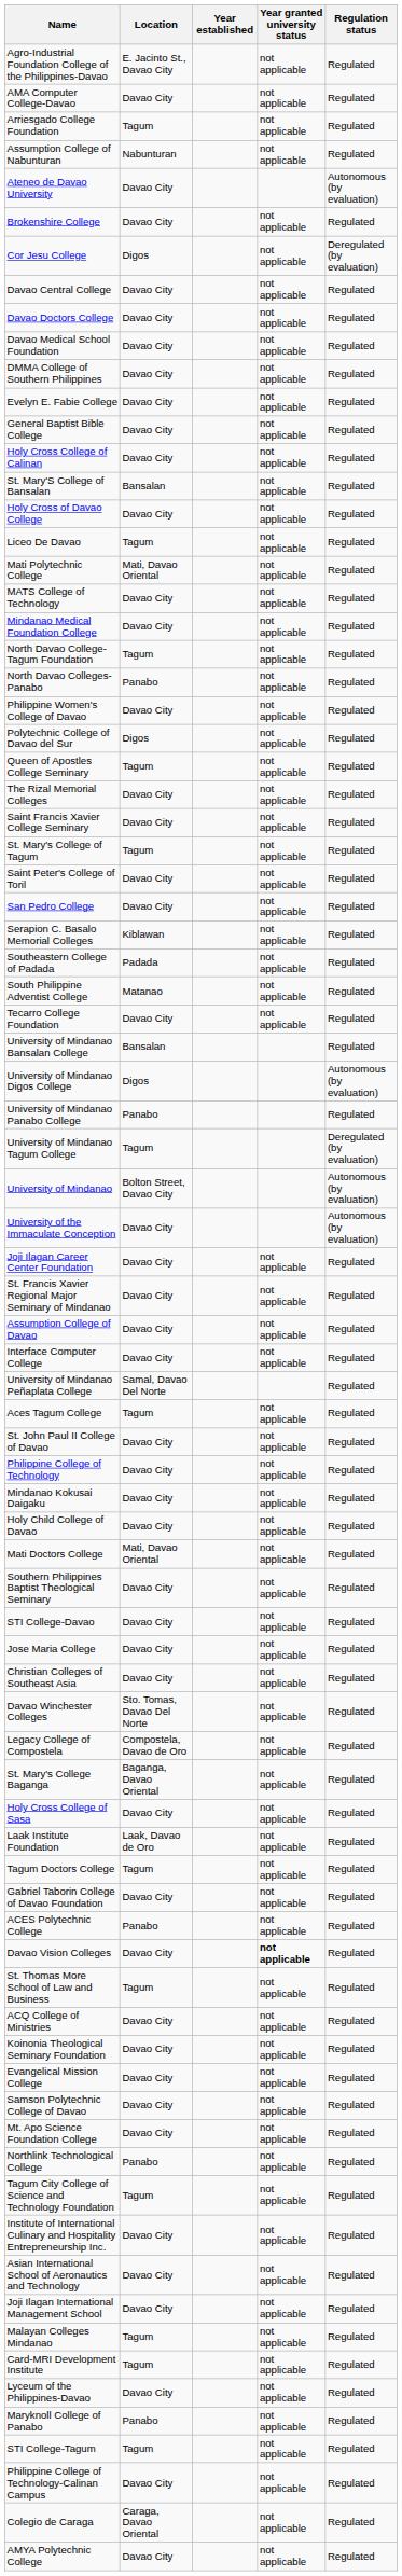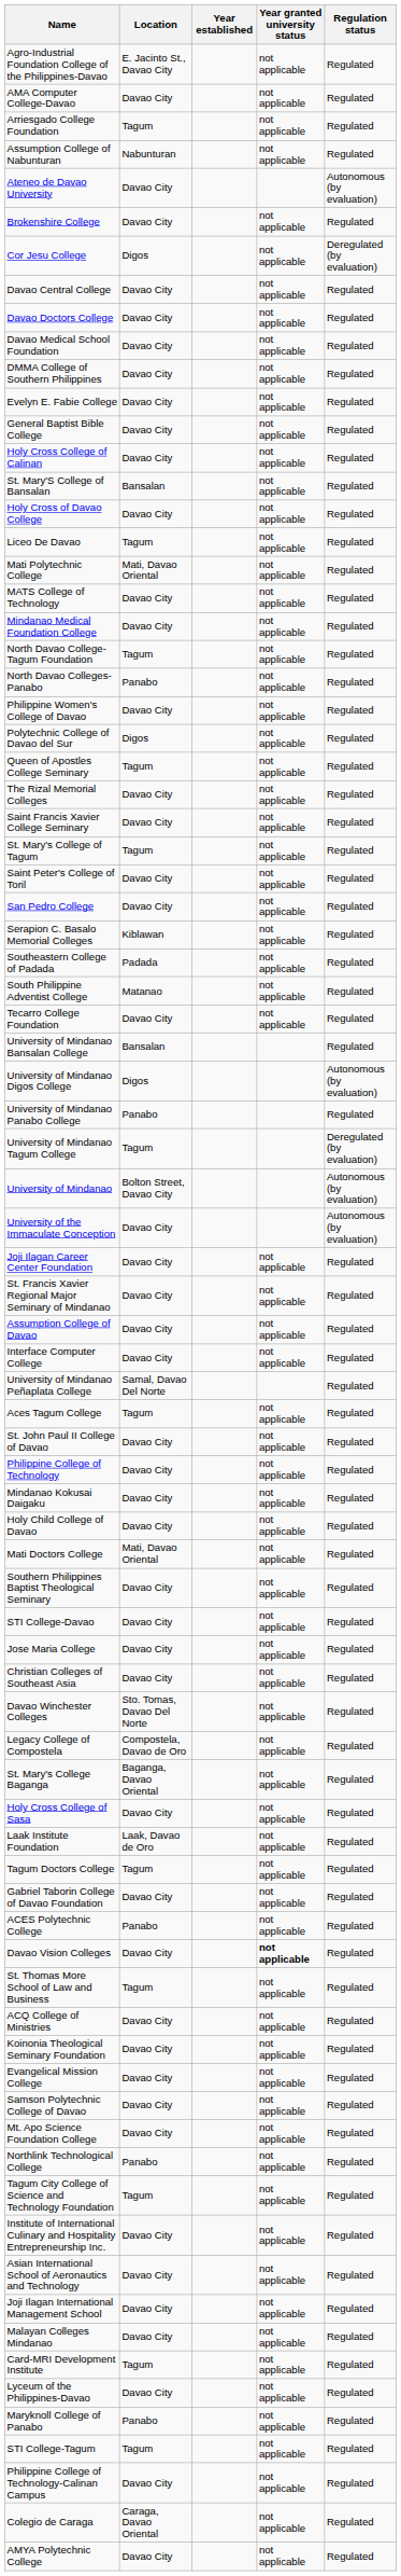 <table class="wikitable sortable static-row-numbers">
 <tr>
 <th>Name</th>
 <th class="unsortable">Location</th>
 <th>Year established</th>
 <th style="vertical-align:middle;">Year granted university status</th>
 <th style="vertical-align:middle;">Regulation status</th>
 </tr>
 <tr>
 <td>Agro-Industrial Foundation College of the Philippines-Davao</td>
 <td>E. Jacinto St., Davao City</td>
 <td></td>
 <td style="vertical-align:middle;">not applicable</td>
 <td style="vertical-align:middle;">Regulated</td>
 </tr>
 <tr>
 <td>AMA Computer College-Davao</td>
 <td>Davao City</td>
 <td></td>
 <td style="vertical-align:middle;">not applicable</td>
 <td style="vertical-align:middle;">Regulated</td>
 </tr>
 <tr>
 <td>Arriesgado College Foundation</td>
 <td>Tagum</td>
 <td></td>
 <td style="vertical-align:middle;">not applicable</td>
 <td style="vertical-align:middle;">Regulated</td>
 </tr>
 <tr>
 <td>Assumption College of Nabunturan</td>
 <td>Nabunturan</td>
 <td></td>
 <td style="vertical-align:middle;">not applicable</td>
 <td style="vertical-align:middle;">Regulated</td>
 </tr>
 <tr>
 <td><a href='#'>Ateneo de Davao University</a></td>
 <td>Davao City</td>
 <td></td>
 <td></td>
 <td style="vertical-align:middle;">Autonomous (by evaluation)</td>
 </tr>
 <tr>
 <td><a href='#'>Brokenshire College</a></td>
 <td>Davao City</td>
 <td></td>
 <td style="vertical-align:middle;">not applicable</td>
 <td style="vertical-align:middle;">Regulated</td>
 </tr>
 <tr>
 <td><a href='#'>Cor Jesu College</a></td>
 <td>Digos</td>
 <td></td>
 <td style="vertical-align:middle;">not applicable</td>
 <td style="vertical-align:middle;">Deregulated (by evaluation)</td>
 </tr>
 <tr>
 <td>Davao Central College</td>
 <td>Davao City</td>
 <td></td>
 <td style="vertical-align:middle;">not applicable</td>
 <td style="vertical-align:middle;">Regulated</td>
 </tr>
 <tr>
 <td><a href='#'>Davao Doctors College</a></td>
 <td>Davao City</td>
 <td></td>
 <td style="vertical-align:middle;">not applicable</td>
 <td style="vertical-align:middle;">Regulated</td>
 </tr>
 <tr>
 <td>Davao Medical School Foundation</td>
 <td>Davao City</td>
 <td></td>
 <td style="vertical-align:middle;">not applicable</td>
 <td style="vertical-align:middle;">Regulated</td>
 </tr>
 <tr>
 <td>DMMA College of Southern Philippines</td>
 <td>Davao City</td>
 <td></td>
 <td style="vertical-align:middle;">not applicable</td>
 <td style="vertical-align:middle;">Regulated</td>
 </tr>
 <tr>
 <td>Evelyn E. Fabie College</td>
 <td>Davao City</td>
 <td></td>
 <td style="vertical-align:middle;">not applicable</td>
 <td style="vertical-align:middle;">Regulated</td>
 </tr>
 <tr>
 <td>General Baptist Bible College</td>
 <td>Davao City</td>
 <td></td>
 <td style="vertical-align:middle;">not applicable</td>
 <td style="vertical-align:middle;">Regulated</td>
 </tr>
 <tr>
 <td><a href='#'>Holy Cross College of Calinan</a></td>
 <td>Davao City</td>
 <td></td>
 <td style="vertical-align:middle;">not applicable</td>
 <td style="vertical-align:middle;">Regulated</td>
 </tr>
 <tr>
 <td>St. Mary'S College of Bansalan</td>
 <td>Bansalan</td>
 <td></td>
 <td style="vertical-align:middle;">not applicable</td>
 <td style="vertical-align:middle;">Regulated</td>
 </tr>
 <tr>
 <td><a href='#'>Holy Cross of Davao College</a></td>
 <td>Davao City</td>
 <td></td>
 <td style="vertical-align:middle;">not applicable</td>
 <td style="vertical-align:middle;">Regulated</td>
 </tr>
 <tr>
 <td>Liceo De Davao</td>
 <td>Tagum</td>
 <td></td>
 <td style="vertical-align:middle;">not applicable</td>
 <td style="vertical-align:middle;">Regulated</td>
 </tr>
 <tr>
 <td>Mati Polytechnic College</td>
 <td>Mati, Davao Oriental</td>
 <td></td>
 <td style="vertical-align:middle;">not applicable</td>
 <td style="vertical-align:middle;">Regulated</td>
 </tr>
 <tr>
 <td>MATS College of Technology</td>
 <td>Davao City</td>
 <td></td>
 <td style="vertical-align:middle;">not applicable</td>
 <td style="vertical-align:middle;">Regulated</td>
 </tr>
 <tr>
 <td><a href='#'>Mindanao Medical Foundation College</a></td>
 <td>Davao City</td>
 <td></td>
 <td style="vertical-align:middle;">not applicable</td>
 <td style="vertical-align:middle;">Regulated</td>
 </tr>
 <tr>
 <td>North Davao College-Tagum Foundation</td>
 <td>Tagum</td>
 <td></td>
 <td style="vertical-align:middle;">not applicable</td>
 <td style="vertical-align:middle;">Regulated</td>
 </tr>
 <tr>
 <td>North Davao Colleges-Panabo</td>
 <td>Panabo</td>
 <td></td>
 <td style="vertical-align:middle;">not applicable</td>
 <td style="vertical-align:middle;">Regulated</td>
 </tr>
 <tr>
 <td>Philippine Women's College of Davao</td>
 <td>Davao City</td>
 <td></td>
 <td style="vertical-align:middle;">not applicable</td>
 <td style="vertical-align:middle;">Regulated</td>
 </tr>
 <tr>
 <td>Polytechnic College of Davao del Sur</td>
 <td>Digos</td>
 <td></td>
 <td style="vertical-align:middle;">not applicable</td>
 <td style="vertical-align:middle;">Regulated</td>
 </tr>
 <tr>
 <td>Queen of Apostles College Seminary</td>
 <td>Tagum</td>
 <td></td>
 <td style="vertical-align:middle;">not applicable</td>
 <td style="vertical-align:middle;">Regulated</td>
 </tr>
 <tr>
 <td>The Rizal Memorial Colleges</td>
 <td>Davao City</td>
 <td></td>
 <td style="vertical-align:middle;">not applicable</td>
 <td style="vertical-align:middle;">Regulated</td>
 </tr>
 <tr>
 <td>Saint Francis Xavier College Seminary</td>
 <td>Davao City</td>
 <td></td>
 <td style="vertical-align:middle;">not applicable</td>
 <td style="vertical-align:middle;">Regulated</td>
 </tr>
 <tr>
 <td>St. Mary's College of Tagum</td>
 <td>Tagum</td>
 <td></td>
 <td style="vertical-align:middle;">not applicable</td>
 <td style="vertical-align:middle;">Regulated</td>
 </tr>
 <tr>
 <td>Saint Peter's College of Toril</td>
 <td>Davao City</td>
 <td></td>
 <td style="vertical-align:middle;">not applicable</td>
 <td style="vertical-align:middle;">Regulated</td>
 </tr>
 <tr>
 <td><a href='#'>San Pedro College</a></td>
 <td>Davao City</td>
 <td></td>
 <td style="vertical-align:middle;">not applicable</td>
 <td style="vertical-align:middle;">Regulated</td>
 </tr>
 <tr>
 <td>Serapion C. Basalo Memorial Colleges</td>
 <td>Kiblawan</td>
 <td></td>
 <td style="vertical-align:middle;">not applicable</td>
 <td style="vertical-align:middle;">Regulated</td>
 </tr>
 <tr>
 <td>Southeastern College of Padada</td>
 <td>Padada</td>
 <td></td>
 <td style="vertical-align:middle;">not applicable</td>
 <td style="vertical-align:middle;">Regulated</td>
 </tr>
 <tr>
 <td>South Philippine Adventist College</td>
 <td>Matanao</td>
 <td></td>
 <td style="vertical-align:middle;">not applicable</td>
 <td style="vertical-align:middle;">Regulated</td>
 </tr>
 <tr>
 <td>Tecarro College Foundation</td>
 <td>Davao City</td>
 <td></td>
 <td style="vertical-align:middle;">not applicable</td>
 <td style="vertical-align:middle;">Regulated</td>
 </tr>
 <tr>
 <td>University of Mindanao Bansalan College</td>
 <td>Bansalan</td>
 <td></td>
 <td></td>
 <td style="vertical-align:middle;">Regulated</td>
 </tr>
 <tr>
 <td>University of Mindanao Digos College</td>
 <td>Digos</td>
 <td></td>
 <td></td>
 <td style="vertical-align:middle;">Autonomous (by evaluation)</td>
 </tr>
 <tr>
 <td>University of Mindanao Panabo College</td>
 <td>Panabo</td>
 <td></td>
 <td></td>
 <td style="vertical-align:middle;">Regulated</td>
 </tr>
 <tr>
 <td>University of Mindanao Tagum College</td>
 <td>Tagum</td>
 <td></td>
 <td></td>
 <td style="vertical-align:middle;">Deregulated (by evaluation)</td>
 </tr>
 <tr>
 <td><a href='#'>University of Mindanao</a></td>
 <td>Bolton Street, Davao City</td>
 <td></td>
 <td></td>
 <td style="vertical-align:middle;">Autonomous (by evaluation)</td>
 </tr>
 <tr>
 <td><a href='#'>University of the Immaculate Conception</a></td>
 <td>Davao City</td>
 <td></td>
 <td></td>
 <td style="vertical-align:middle;">Autonomous (by evaluation)</td>
 </tr>
 <tr>
 <td><a href='#'>Joji Ilagan Career Center Foundation</a></td>
 <td>Davao City</td>
 <td></td>
 <td style="vertical-align:middle;">not applicable</td>
 <td style="vertical-align:middle;">Regulated</td>
 </tr>
 <tr>
 <td>St. Francis Xavier Regional Major Seminary of Mindanao</td>
 <td>Davao City</td>
 <td></td>
 <td style="vertical-align:middle;">not applicable</td>
 <td style="vertical-align:middle;">Regulated</td>
 </tr>
 <tr>
 <td><a href='#'>Assumption College of Davao</a></td>
 <td>Davao City</td>
 <td></td>
 <td style="vertical-align:middle;">not applicable</td>
 <td style="vertical-align:middle;">Regulated</td>
 </tr>
 <tr>
 <td>Interface Computer College</td>
 <td>Davao City</td>
 <td></td>
 <td style="vertical-align:middle;">not applicable</td>
 <td style="vertical-align:middle;">Regulated</td>
 </tr>
 <tr>
 <td>University of Mindanao Peñaplata College</td>
 <td>Samal, Davao Del Norte</td>
 <td></td>
 <td></td>
 <td style="vertical-align:middle;">Regulated</td>
 </tr>
 <tr>
 <td>Aces Tagum College</td>
 <td>Tagum</td>
 <td></td>
 <td style="vertical-align:middle;">not applicable</td>
 <td style="vertical-align:middle;">Regulated</td>
 </tr>
 <tr>
 <td>St. John Paul II College of Davao</td>
 <td>Davao City</td>
 <td></td>
 <td style="vertical-align:middle;">not applicable</td>
 <td style="vertical-align:middle;">Regulated</td>
 </tr>
 <tr>
 <td><a href='#'>Philippine College of Technology</a></td>
 <td>Davao City</td>
 <td></td>
 <td style="vertical-align:middle;">not applicable</td>
 <td style="vertical-align:middle;">Regulated</td>
 </tr>
 <tr>
 <td>Mindanao Kokusai Daigaku</td>
 <td>Davao City</td>
 <td></td>
 <td style="vertical-align:middle;">not applicable</td>
 <td style="vertical-align:middle;">Regulated</td>
 </tr>
 <tr>
 <td>Holy Child College of Davao</td>
 <td>Davao City</td>
 <td></td>
 <td style="vertical-align:middle;">not applicable</td>
 <td style="vertical-align:middle;">Regulated</td>
 </tr>
 <tr>
 <td>Mati Doctors College</td>
 <td>Mati, Davao Oriental</td>
 <td></td>
 <td style="vertical-align:middle;">not applicable</td>
 <td style="vertical-align:middle;">Regulated</td>
 </tr>
 <tr>
 <td>Southern Philippines Baptist Theological Seminary</td>
 <td>Davao City</td>
 <td></td>
 <td style="vertical-align:middle;">not applicable</td>
 <td style="vertical-align:middle;">Regulated</td>
 </tr>
 <tr>
 <td>STI College-Davao</td>
 <td>Davao City</td>
 <td></td>
 <td style="vertical-align:middle;">not applicable</td>
 <td style="vertical-align:middle;">Regulated</td>
 </tr>
 <tr>
 <td>Jose Maria College</td>
 <td>Davao City</td>
 <td></td>
 <td style="vertical-align:middle;">not applicable</td>
 <td style="vertical-align:middle;">Regulated</td>
 </tr>
 <tr>
 <td>Christian Colleges of Southeast Asia</td>
 <td>Davao City</td>
 <td></td>
 <td style="vertical-align:middle;">not applicable</td>
 <td style="vertical-align:middle;">Regulated</td>
 </tr>
 <tr>
 <td>Davao Winchester Colleges</td>
 <td>Sto. Tomas, Davao Del Norte</td>
 <td></td>
 <td style="vertical-align:middle;">not applicable</td>
 <td style="vertical-align:middle;">Regulated</td>
 </tr>
 <tr>
 <td>Legacy College of Compostela</td>
 <td>Compostela, Davao de Oro</td>
 <td></td>
 <td style="vertical-align:middle;">not applicable</td>
 <td style="vertical-align:middle;">Regulated</td>
 </tr>
 <tr>
 <td>St. Mary's College Baganga</td>
 <td>Baganga, Davao Oriental</td>
 <td></td>
 <td style="vertical-align:middle;">not applicable</td>
 <td style="vertical-align:middle;">Regulated</td>
 </tr>
 <tr>
 <td><a href='#'>Holy Cross College of Sasa</a></td>
 <td>Davao City</td>
 <td></td>
 <td style="vertical-align:middle;">not applicable</td>
 <td style="vertical-align:middle;">Regulated</td>
 </tr>
 <tr>
 <td>Laak Institute Foundation</td>
 <td>Laak, Davao de Oro</td>
 <td></td>
 <td style="vertical-align:middle;">not applicable</td>
 <td style="vertical-align:middle;">Regulated</td>
 </tr>
 <tr>
 <td>Tagum Doctors College</td>
 <td>Tagum</td>
 <td></td>
 <td style="vertical-align:middle;">not applicable</td>
 <td style="vertical-align:middle;">Regulated</td>
 </tr>
 <tr>
 <td>Gabriel Taborin College of Davao Foundation</td>
 <td>Davao City</td>
 <td></td>
 <td style="vertical-align:middle;">not applicable</td>
 <td style="vertical-align:middle;">Regulated</td>
 </tr>
 <tr>
 <td>ACES Polytechnic College</td>
 <td>Panabo</td>
 <td></td>
 <td style="vertical-align:middle;">not applicable</td>
 <td style="vertical-align:middle;">Regulated</td>
 </tr>
 <tr>
 <td>Davao Vision Colleges</td>
 <td>Davao City</td>
 <td></td>
 <td style="vertical-align:middle;"><strong>not applicable</strong></td>
 <td style="vertical-align:middle;">Regulated</td>
 </tr>
 <tr>
 <td>St. Thomas More School of Law and Business</td>
 <td>Tagum</td>
 <td></td>
 <td style="vertical-align:middle;">not applicable</td>
 <td style="vertical-align:middle;">Regulated</td>
 </tr>
 <tr>
 <td>ACQ College of Ministries</td>
 <td>Davao City</td>
 <td></td>
 <td style="vertical-align:middle;">not applicable</td>
 <td style="vertical-align:middle;">Regulated</td>
 </tr>
 <tr>
 <td>Koinonia Theological Seminary Foundation</td>
 <td>Davao City</td>
 <td></td>
 <td style="vertical-align:middle;">not applicable</td>
 <td style="vertical-align:middle;">Regulated</td>
 </tr>
 <tr>
 <td>Evangelical Mission College</td>
 <td>Davao City</td>
 <td></td>
 <td style="vertical-align:middle;">not applicable</td>
 <td style="vertical-align:middle;">Regulated</td>
 </tr>
 <tr>
 <td>Samson Polytechnic College of Davao</td>
 <td>Davao City</td>
 <td></td>
 <td style="vertical-align:middle;">not applicable</td>
 <td style="vertical-align:middle;">Regulated</td>
 </tr>
 <tr>
 <td>Mt. Apo Science Foundation College</td>
 <td>Davao City</td>
 <td></td>
 <td style="vertical-align:middle;">not applicable</td>
 <td style="vertical-align:middle;">Regulated</td>
 </tr>
 <tr>
 <td>Northlink Technological College</td>
 <td>Panabo</td>
 <td></td>
 <td style="vertical-align:middle;">not applicable</td>
 <td style="vertical-align:middle;">Regulated</td>
 </tr>
 <tr>
 <td>Tagum City College of Science and Technology Foundation</td>
 <td>Tagum</td>
 <td></td>
 <td style="vertical-align:middle;">not applicable</td>
 <td style="vertical-align:middle;">Regulated</td>
 </tr>
 <tr>
 <td>Institute of International Culinary and Hospitality Entrepreneurship Inc.</td>
 <td>Davao City</td>
 <td></td>
 <td style="vertical-align:middle;">not applicable</td>
 <td style="vertical-align:middle;">Regulated</td>
 </tr>
 <tr>
 <td>Asian International School of Aeronautics and Technology</td>
 <td>Davao City</td>
 <td></td>
 <td style="vertical-align:middle;">not applicable</td>
 <td style="vertical-align:middle;">Regulated</td>
 </tr>
 <tr>
 <td>Joji Ilagan International Management School</td>
 <td>Davao City</td>
 <td></td>
 <td style="vertical-align:middle;">not applicable</td>
 <td style="vertical-align:middle;">Regulated</td>
 </tr>
 <tr>
 <td>Malayan Colleges Mindanao</td>
-<td>Tagum</td>
+<td>Davao City</td>
 <td></td>
 <td style="vertical-align:middle;">not applicable</td>
 <td style="vertical-align:middle;">Regulated</td>
 </tr>
 <tr>
 <td>Card-MRI Development Institute</td>
 <td>Tagum</td>
 <td></td>
 <td style="vertical-align:middle;">not applicable</td>
 <td style="vertical-align:middle;">Regulated</td>
 </tr>
 <tr>
 <td>Lyceum of the Philippines-Davao</td>
 <td>Davao City</td>
 <td></td>
 <td style="vertical-align:middle;">not applicable</td>
 <td style="vertical-align:middle;">Regulated</td>
 </tr>
 <tr>
 <td>Maryknoll College of Panabo</td>
 <td>Panabo</td>
 <td></td>
 <td style="vertical-align:middle;">not applicable</td>
 <td style="vertical-align:middle;">Regulated</td>
 </tr>
 <tr>
 <td>STI College-Tagum</td>
 <td>Tagum</td>
 <td></td>
 <td style="vertical-align:middle;">not applicable</td>
 <td style="vertical-align:middle;">Regulated</td>
 </tr>
 <tr>
 <td>Philippine College of Technology-Calinan Campus</td>
 <td>Davao City</td>
 <td></td>
 <td style="vertical-align:middle;">not applicable</td>
 <td style="vertical-align:middle;">Regulated</td>
 </tr>
 <tr>
 <td>Colegio de Caraga</td>
 <td>Caraga, Davao Oriental</td>
 <td></td>
 <td style="vertical-align:middle;">not applicable</td>
 <td style="vertical-align:middle;">Regulated</td>
 </tr>
 <tr>
 <td>AMYA Polytechnic College</td>
 <td>Davao City</td>
 <td></td>
 <td style="vertical-align:middle;">not applicable</td>
 <td style="vertical-align:middle;">Regulated</td>
 </tr>
 </table>
